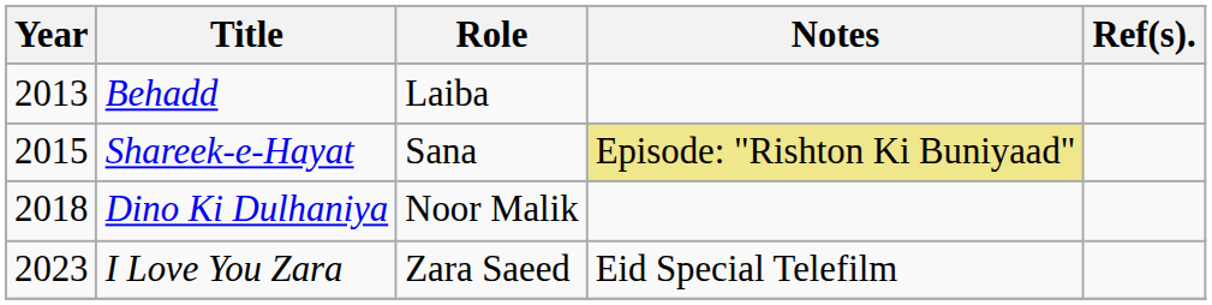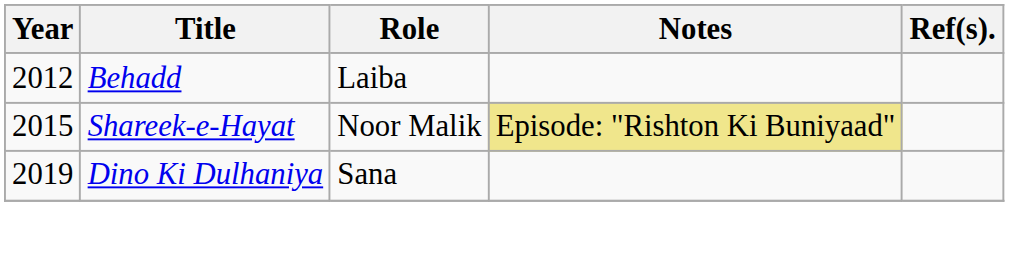 <table class= "wikitable">
 <tr>
 <th>Year</th>
 <th>Title</th>
 <th>Role</th>
 <th>Notes</th>
 <th>Ref(s).</th>
 </tr>
 <tr>
-<td>2013</td>
+<td>2012</td>
 <td><em><a href='#'>Behadd</a></em></td>
 <td>Laiba</td>
 <td></td>
 <td></td>
 </tr>
 <tr>
 <td>2015</td>
 <td><em><a href='#'>Shareek-e-Hayat</a></em></td>
-<td>Sana</td>
+<td>Noor Malik</td>
 <td style="background: khaki;">Episode: "Rishton Ki Buniyaad"</td>
 <td></td>
 </tr>
 <tr>
-<td>2018</td>
+<td>2019</td>
 <td><em><a href='#'>Dino Ki Dulhaniya</a></em></td>
-<td>Noor Malik</td>
+<td>Sana</td>
 <td></td>
-<td></td>
-</tr>
-<tr>
-<td>2023</td>
-<td><em>I Love You Zara</em></td>
-<td>Zara Saeed</td>
-<td>Eid Special Telefilm</td>
 <td></td>
 </tr>
 <tr>
 </tr>
 </table>
